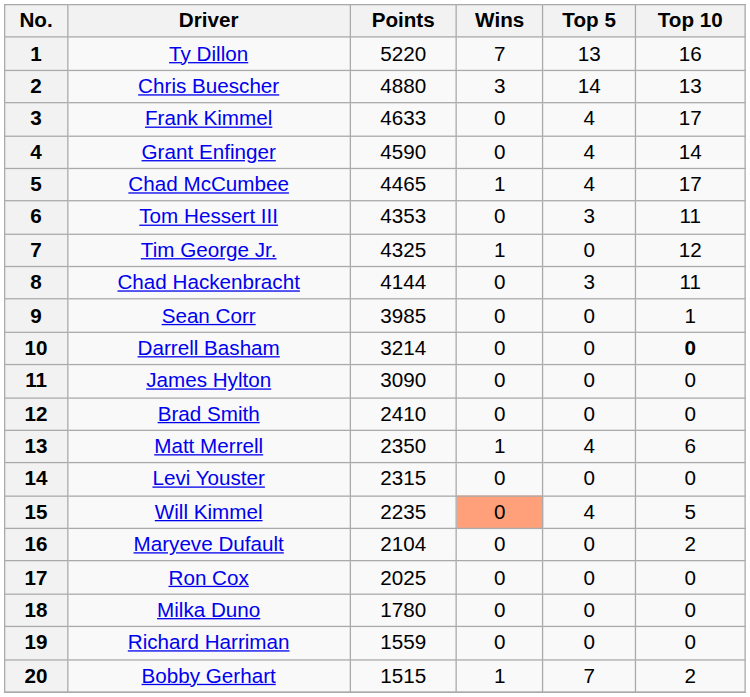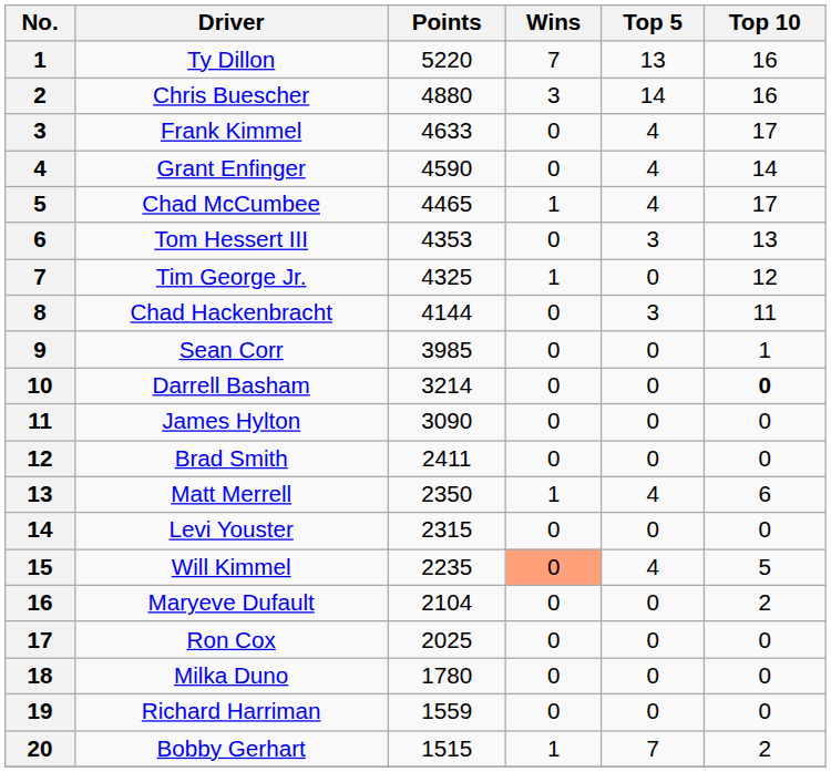 <table class="wikitable" style="text-align:center;" width=575px>
 <tr>
 <th>No.</th>
 <th>Driver</th>
 <th>Points</th>
 <th>Wins</th>
 <th>Top 5</th>
 <th>Top 10</th>
 </tr>
 <tr>
 <th>1</th>
 <td><a href='#'>Ty Dillon</a></td>
 <td>5220</td>
 <td>7</td>
 <td>13</td>
 <td>16</td>
 </tr>
 <tr>
 <th>2</th>
 <td><a href='#'>Chris Buescher</a></td>
 <td>4880</td>
 <td>3</td>
 <td>14</td>
-<td>13</td>
+<td>16</td>
 </tr>
 <tr>
 <th>3</th>
 <td><a href='#'>Frank Kimmel</a></td>
 <td>4633</td>
 <td>0</td>
 <td>4</td>
 <td>17</td>
 </tr>
 <tr>
 <th>4</th>
 <td><a href='#'>Grant Enfinger</a></td>
 <td>4590</td>
 <td>0</td>
 <td>4</td>
 <td>14</td>
 </tr>
 <tr>
 <th>5</th>
 <td><a href='#'>Chad McCumbee</a></td>
 <td>4465</td>
 <td>1</td>
 <td>4</td>
 <td>17</td>
 </tr>
 <tr>
 <th>6</th>
 <td><a href='#'>Tom Hessert III</a></td>
 <td>4353</td>
 <td>0</td>
 <td>3</td>
-<td>11</td>
+<td>13</td>
 </tr>
 <tr>
 <th>7</th>
 <td><a href='#'>Tim George Jr.</a></td>
 <td>4325</td>
 <td>1</td>
 <td>0</td>
 <td>12</td>
 </tr>
 <tr>
 <th>8</th>
 <td><a href='#'>Chad Hackenbracht</a></td>
 <td>4144</td>
 <td>0</td>
 <td>3</td>
 <td>11</td>
 </tr>
 <tr>
 <th>9</th>
 <td><a href='#'>Sean Corr</a></td>
 <td>3985</td>
 <td>0</td>
 <td>0</td>
 <td>1</td>
 </tr>
 <tr>
 <th>10</th>
 <td><a href='#'>Darrell Basham</a></td>
 <td>3214</td>
 <td>0</td>
 <td>0</td>
 <td><strong>0</strong></td>
 </tr>
 <tr>
 <th>11</th>
 <td><a href='#'>James Hylton</a></td>
 <td>3090</td>
 <td>0</td>
 <td>0</td>
 <td>0</td>
 </tr>
 <tr>
 <th>12</th>
 <td><a href='#'>Brad Smith</a></td>
-<td>2410</td>
+<td>2411</td>
 <td>0</td>
 <td>0</td>
 <td>0</td>
 </tr>
 <tr>
 <th>13</th>
 <td><a href='#'>Matt Merrell</a></td>
 <td>2350</td>
 <td>1</td>
 <td>4</td>
 <td>6</td>
 </tr>
 <tr>
 <th>14</th>
 <td><a href='#'>Levi Youster</a></td>
 <td>2315</td>
 <td>0</td>
 <td>0</td>
 <td>0</td>
 </tr>
 <tr>
 <th>15</th>
 <td><a href='#'>Will Kimmel</a></td>
 <td>2235</td>
 <td style="background: lightsalmon;">0</td>
 <td>4</td>
 <td>5</td>
 </tr>
 <tr>
 <th>16</th>
 <td><a href='#'>Maryeve Dufault</a></td>
 <td>2104</td>
 <td>0</td>
 <td>0</td>
 <td>2</td>
 </tr>
 <tr>
 <th>17</th>
 <td><a href='#'>Ron Cox</a></td>
 <td>2025</td>
 <td>0</td>
 <td>0</td>
 <td>0</td>
 </tr>
 <tr>
 <th>18</th>
 <td><a href='#'>Milka Duno</a></td>
 <td>1780</td>
 <td>0</td>
 <td>0</td>
 <td>0</td>
 </tr>
 <tr>
 <th>19</th>
 <td><a href='#'>Richard Harriman</a></td>
 <td>1559</td>
 <td>0</td>
 <td>0</td>
 <td>0</td>
 </tr>
 <tr>
 <th>20</th>
 <td><a href='#'>Bobby Gerhart</a></td>
 <td>1515</td>
 <td>1</td>
 <td>7</td>
 <td>2</td>
 </tr>
 <tr>
 </tr>
 </table>
